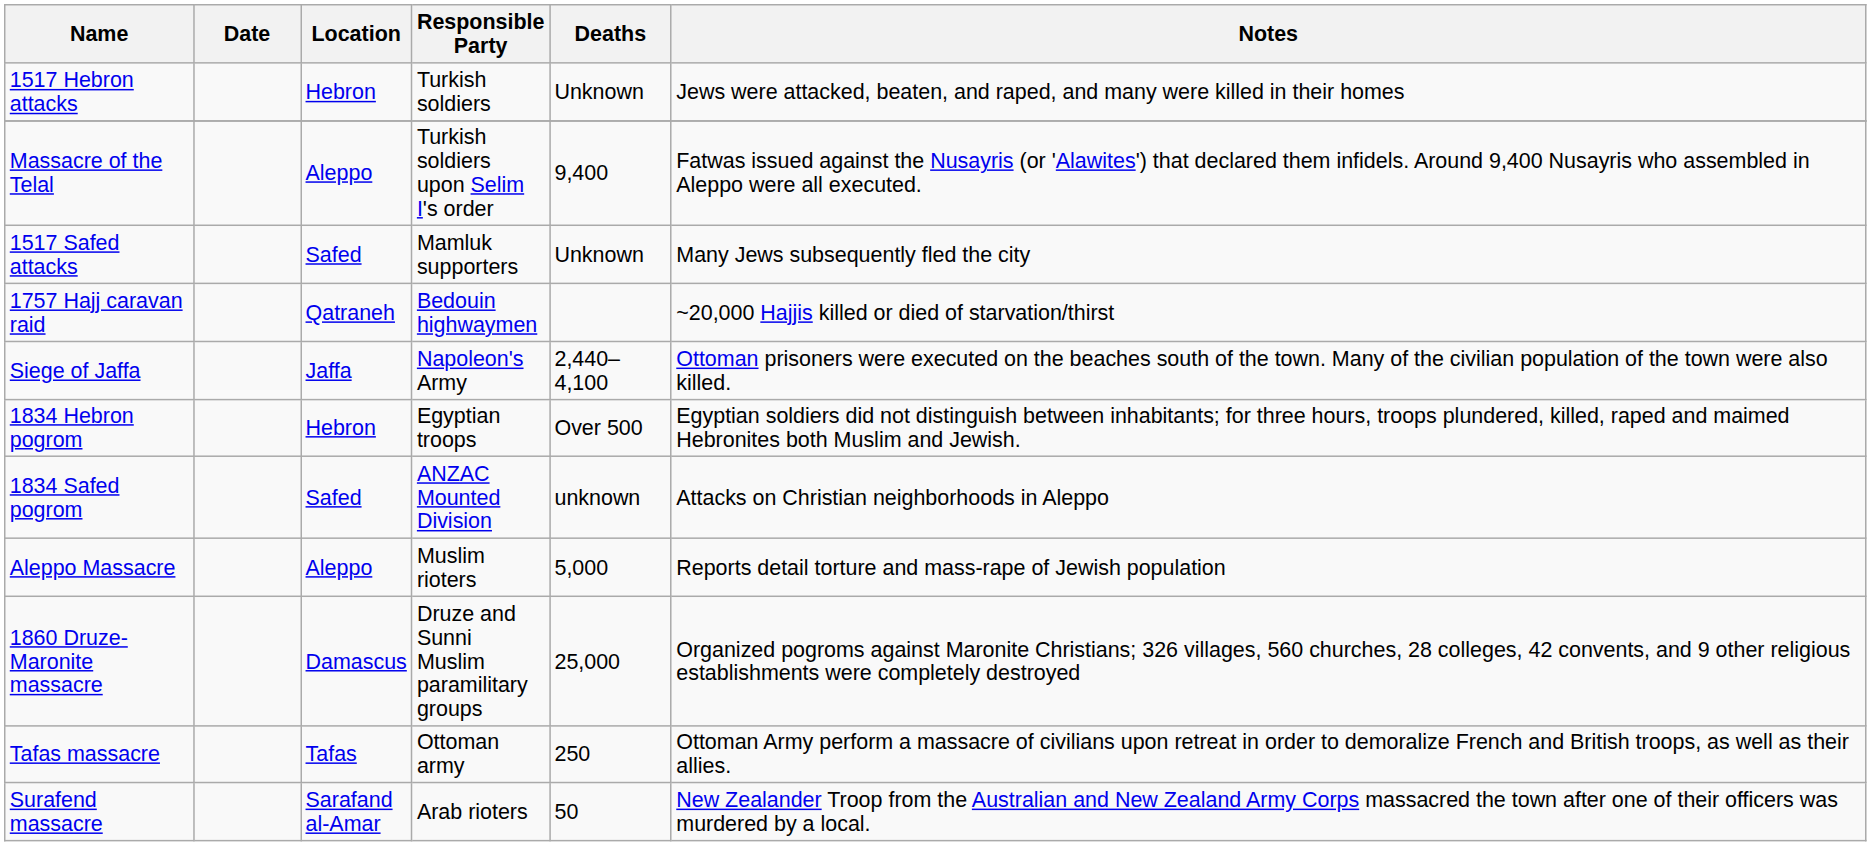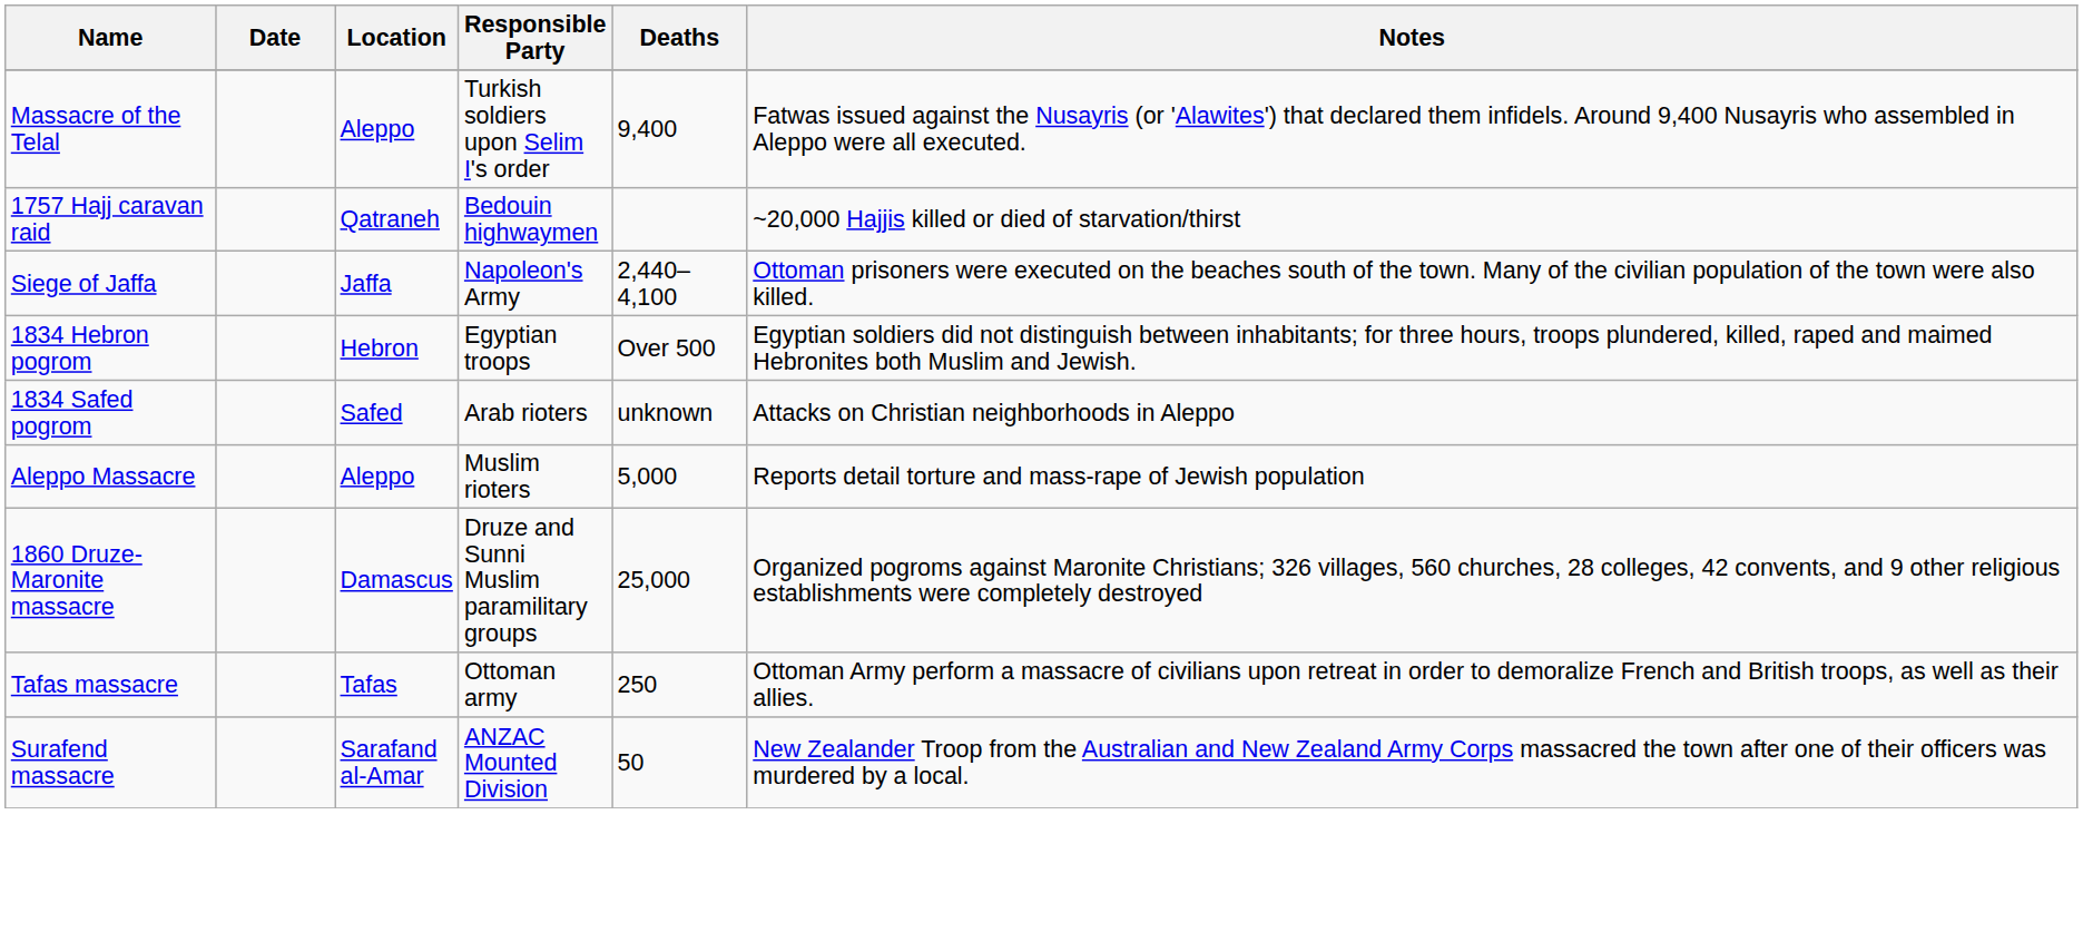 <table class="sortable wikitable" style="font-size:90%;">
 <tr>
 <th style="width:120px;">Name</th>
 <th style="width:65px;">Date</th>
 <th style="width:65px;">Location</th>
 <th style="width:65px;">Responsible Party</th>
 <th style="width:75px;">Deaths</th>
 <th class="unsortable">Notes</th>
 </tr>
 <tr>
-<td><a href='#'>1517 Hebron attacks</a></td>
-<td></td>
-<td><a href='#'>Hebron</a></td>
-<td>Turkish soldiers</td>
-<td>Unknown</td>
-<td>Jews were attacked, beaten, and raped, and many were killed in their homes</td>
-</tr>
-<tr>
 </tr>
 <tr>
 <td><a href='#'>Massacre of the Telal</a></td>
 <td></td>
 <td><a href='#'>Aleppo</a></td>
 <td>Turkish soldiers upon <a href='#'>Selim I</a>'s order</td>
 <td>9,400  </td>
 <td>Fatwas issued against the <a href='#'>Nusayris</a> (or '<a href='#'>Alawites</a>') that declared them infidels. Around 9,400 Nusayris who assembled in Aleppo were all executed.</td>
-</tr>
-<tr>
-<td><a href='#'>1517 Safed attacks</a></td>
-<td></td>
-<td><a href='#'>Safed</a></td>
-<td>Mamluk supporters</td>
-<td>Unknown</td>
-<td>Many Jews subsequently fled the city</td>
 </tr>
 <tr>
 <td><a href='#'>1757 Hajj caravan raid</a></td>
 <td></td>
 <td><a href='#'>Qatraneh</a></td>
 <td><a href='#'>Bedouin</a> <a href='#'>highwaymen</a></td>
 <td></td>
 <td>~20,000 <a href='#'>Hajjis</a> killed or died of starvation/thirst</td>
 </tr>
 <tr>
 <td><a href='#'>Siege of Jaffa</a></td>
 <td></td>
 <td><a href='#'>Jaffa</a></td>
 <td><a href='#'>Napoleon's</a> Army</td>
 <td>2,440–4,100</td>
 <td><a href='#'>Ottoman</a> prisoners were executed on the beaches south of the town. Many of the civilian population of the town were also killed.</td>
 </tr>
 <tr>
 <td><a href='#'>1834 Hebron pogrom</a></td>
 <td></td>
 <td><a href='#'>Hebron</a></td>
 <td>Egyptian troops</td>
 <td>Over 500</td>
 <td>Egyptian soldiers did not distinguish between inhabitants; for three hours, troops plundered, killed, raped and maimed Hebronites both Muslim and Jewish.</td>
 </tr>
 <tr>
 <td><a href='#'>1834 Safed pogrom</a></td>
 <td></td>
 <td><a href='#'>Safed</a></td>
-<td><a href='#'>ANZAC Mounted Division</a></td>
+<td>Arab rioters</td>
 <td>unknown</td>
 <td>Attacks on Christian neighborhoods in Aleppo</td>
 </tr>
 <tr>
 <td><a href='#'>Aleppo Massacre</a></td>
 <td></td>
 <td><a href='#'>Aleppo</a></td>
 <td>Muslim rioters</td>
 <td>5,000</td>
 <td>Reports detail torture and mass-rape of Jewish population</td>
 </tr>
 <tr>
 <td><a href='#'>1860 Druze-Maronite massacre</a></td>
 <td></td>
 <td><a href='#'>Damascus</a></td>
 <td>Druze and Sunni Muslim paramilitary groups</td>
 <td>25,000</td>
 <td>Organized pogroms against Maronite Christians; 326 villages, 560 churches, 28 colleges, 42 convents, and 9 other religious establishments were completely destroyed</td>
 </tr>
 <tr>
 <td><a href='#'>Tafas massacre</a></td>
 <td></td>
 <td><a href='#'>Tafas</a></td>
 <td>Ottoman army</td>
 <td>250</td>
 <td>Ottoman Army perform a massacre of civilians upon retreat in order to demoralize French and British troops, as well as their allies.</td>
 </tr>
 <tr>
 <td><a href='#'>Surafend massacre</a></td>
 <td></td>
 <td><a href='#'>Sarafand al-Amar</a></td>
-<td>Arab rioters</td>
+<td><a href='#'>ANZAC Mounted Division</a></td>
 <td>50</td>
 <td><a href='#'>New Zealander</a> Troop from the <a href='#'>Australian and New Zealand Army Corps</a> massacred the town after one of their officers was murdered by a local.</td>
 </tr>
 </table>
